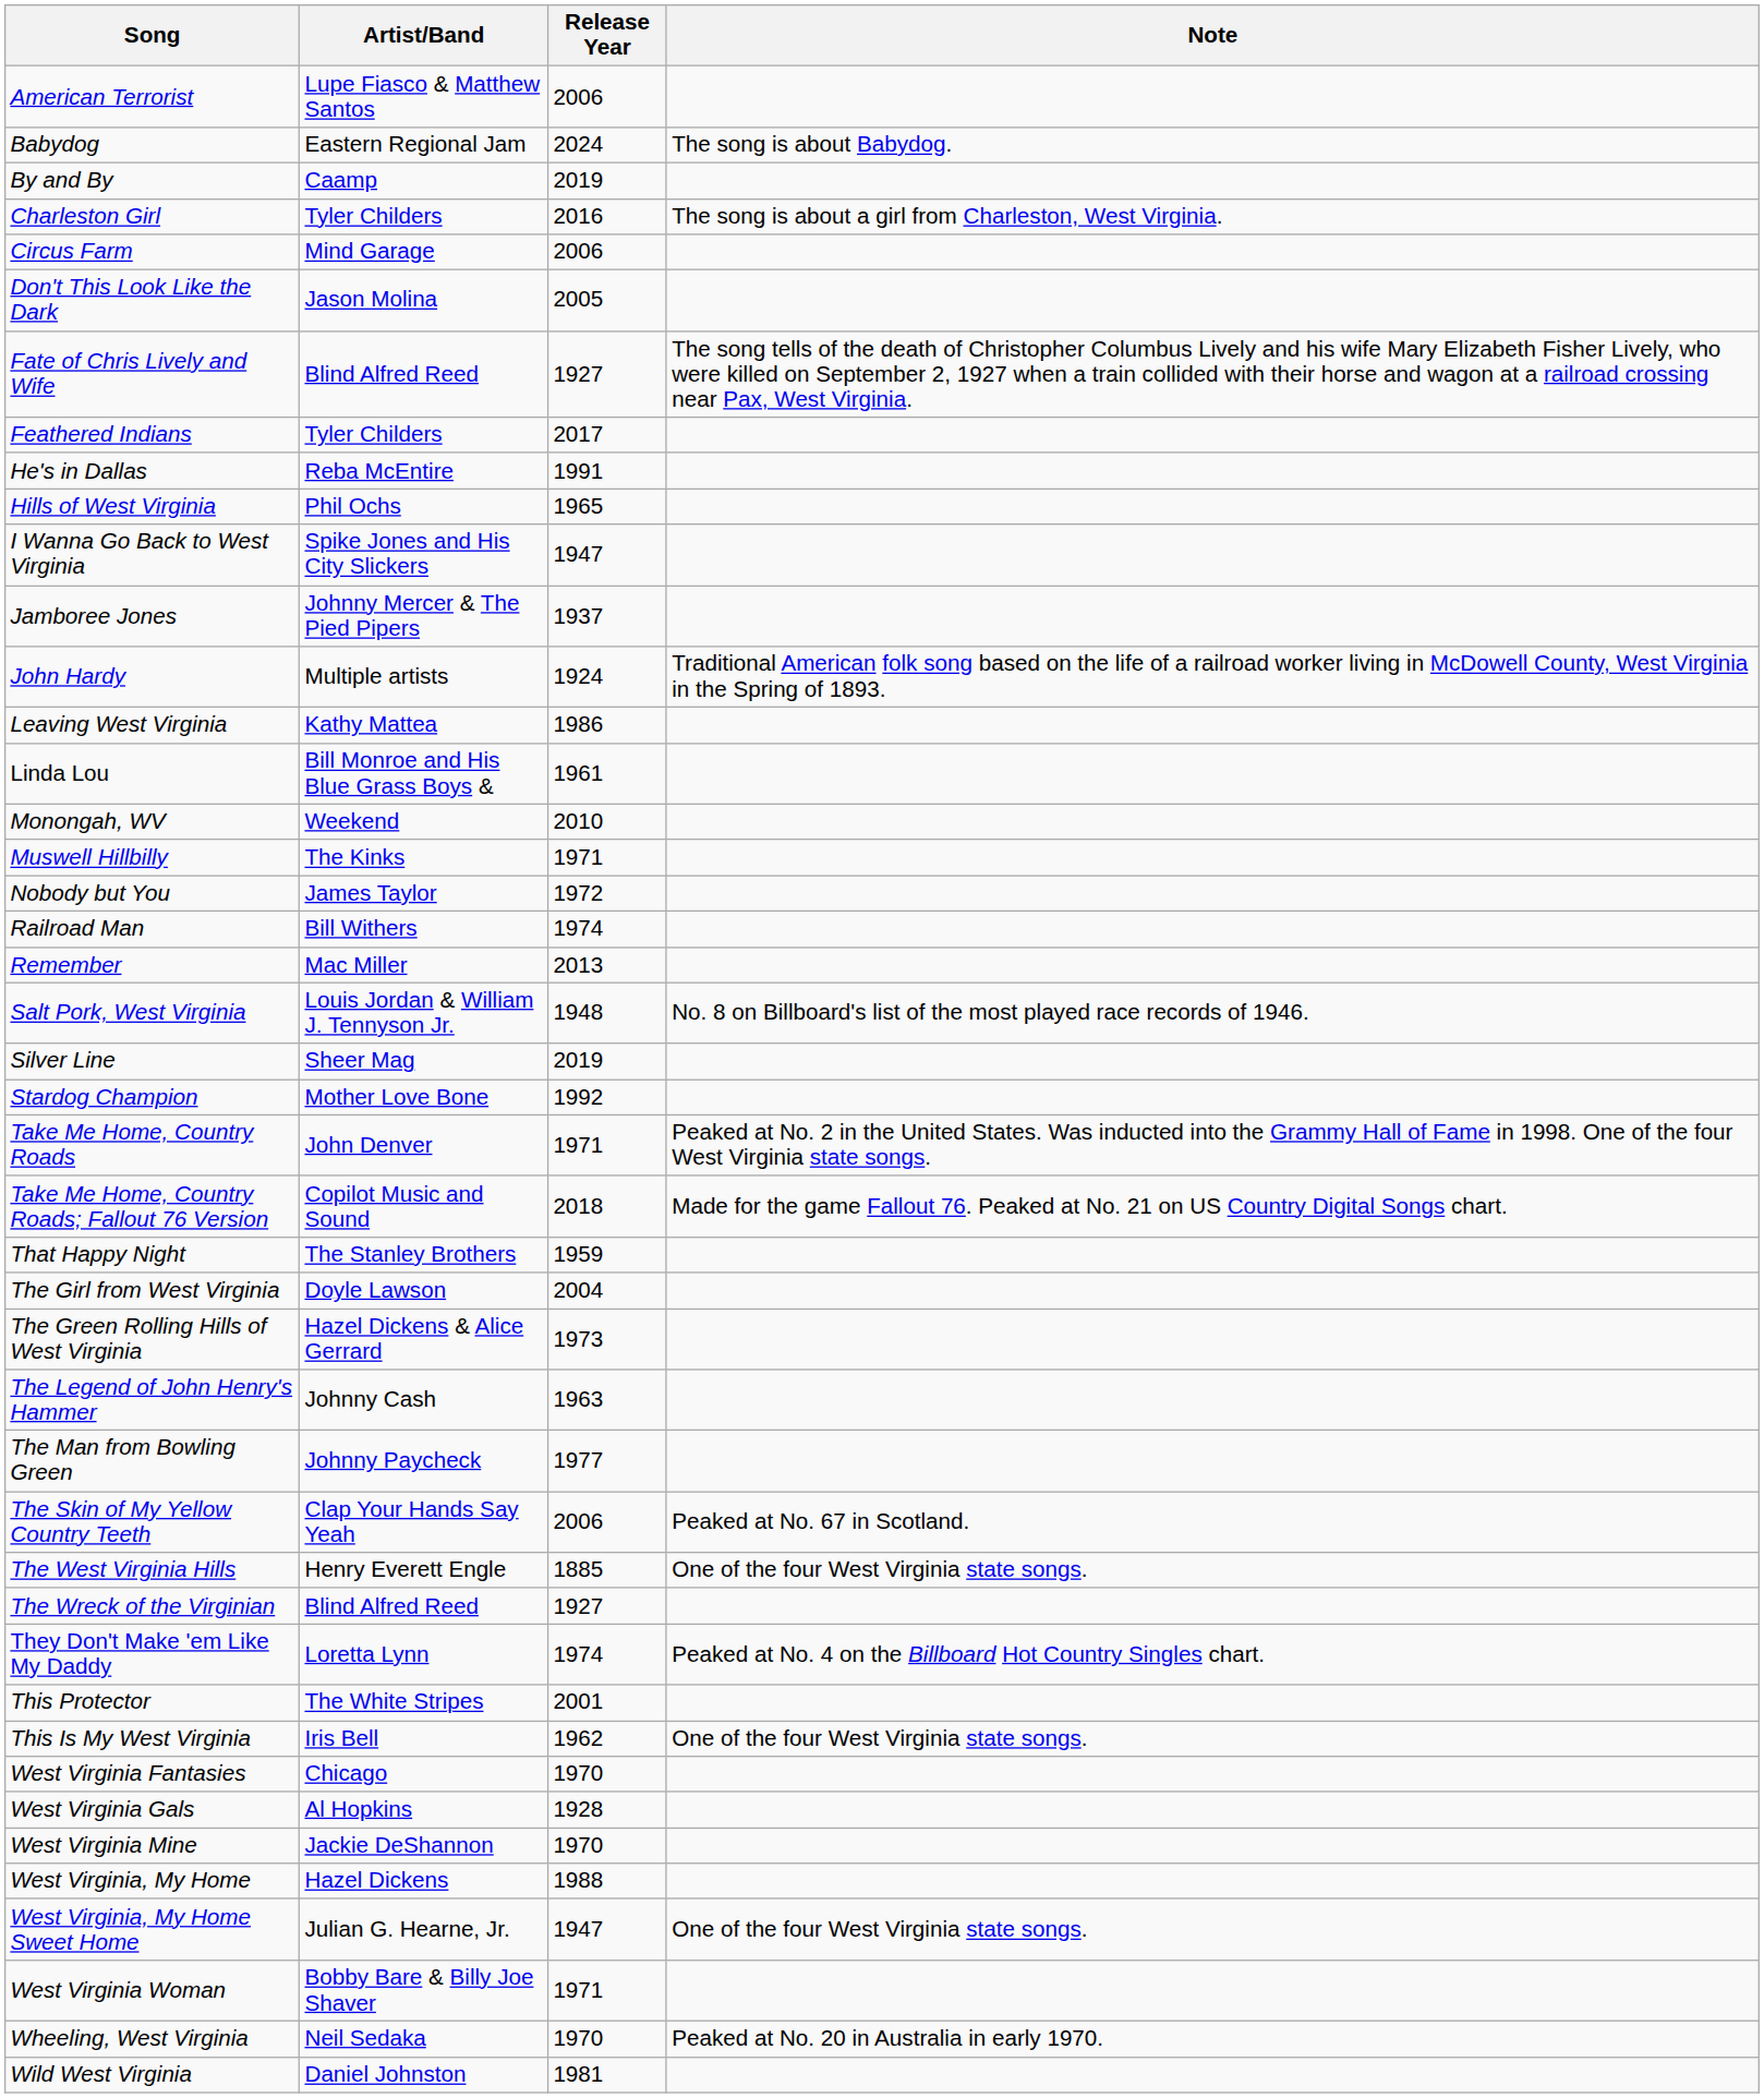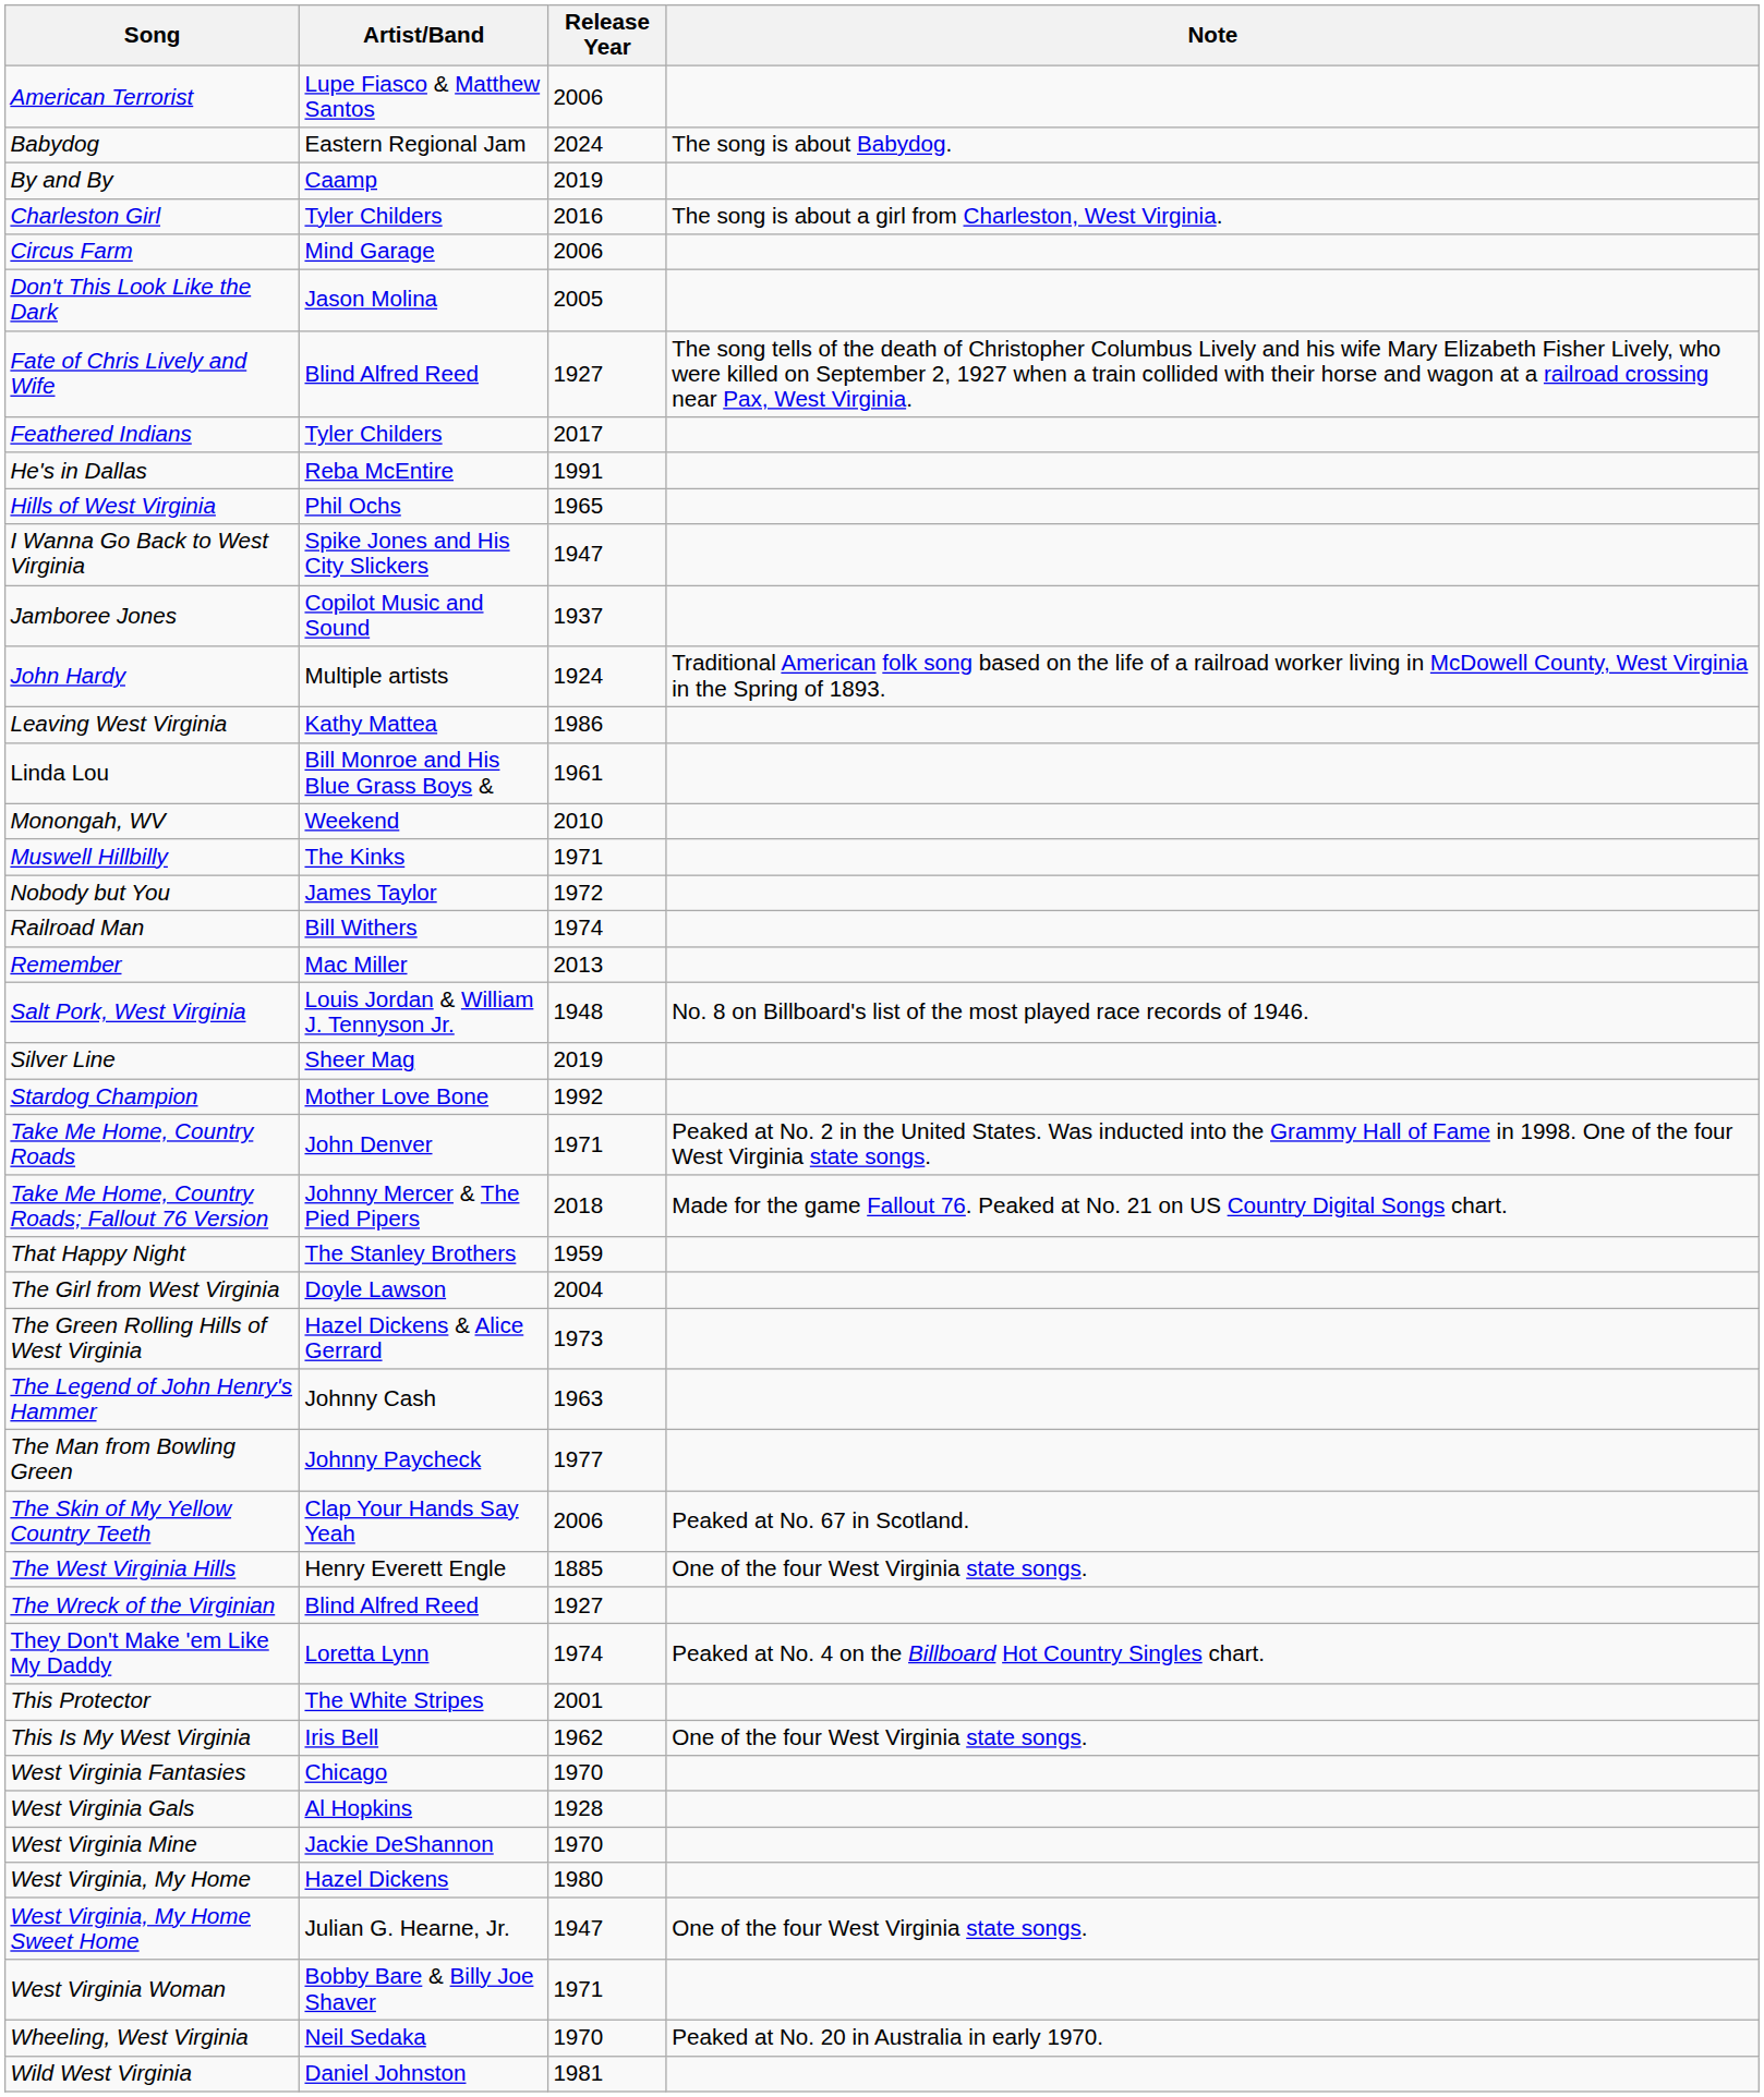 <table class="wikitable sortable">
 <tr>
 <th>Song</th>
 <th>Artist/Band</th>
 <th>Release Year</th>
 <th>Note</th>
 </tr>
 <tr>
 <td><em><a href='#'>American Terrorist</a></em></td>
 <td><a href='#'>Lupe Fiasco</a> & <a href='#'>Matthew Santos</a></td>
 <td>2006</td>
 <td></td>
 </tr>
 <tr>
 <td><em>Babydog</em></td>
 <td>Eastern Regional Jam</td>
 <td>2024</td>
 <td>The song is about <a href='#'>Babydog</a>.</td>
 </tr>
 <tr>
 <td><em>By and By</em></td>
 <td><a href='#'>Caamp</a></td>
 <td>2019</td>
 <td></td>
 </tr>
 <tr>
 <td><em><a href='#'>Charleston Girl</a></em></td>
 <td><a href='#'>Tyler Childers</a></td>
 <td>2016</td>
 <td>The song is about a girl from <a href='#'>Charleston, West Virginia</a>.</td>
 </tr>
 <tr>
 <td><em><a href='#'>Circus Farm</a></em></td>
 <td><a href='#'>Mind Garage</a></td>
 <td>2006</td>
 <td></td>
 </tr>
 <tr>
 <td><em><a href='#'>Don't This Look Like the Dark</a></em></td>
 <td><a href='#'>Jason Molina</a></td>
 <td>2005</td>
 <td></td>
 </tr>
 <tr>
 <td><em><a href='#'>Fate of Chris Lively and Wife</a></em></td>
 <td><a href='#'>Blind Alfred Reed</a></td>
 <td>1927</td>
 <td>The song tells of the death of Christopher Columbus Lively and his wife Mary Elizabeth Fisher Lively, who were killed on September 2, 1927 when a train collided with their horse and wagon at a <a href='#'>railroad crossing</a> near <a href='#'>Pax, West Virginia</a>.</td>
 </tr>
 <tr>
 <td><em><a href='#'>Feathered Indians</a></em></td>
 <td><a href='#'>Tyler Childers</a></td>
 <td>2017</td>
 <td></td>
 </tr>
 <tr>
 <td><em>He's in Dallas</em></td>
 <td><a href='#'>Reba McEntire</a></td>
 <td>1991</td>
 <td></td>
 </tr>
 <tr>
 <td><em><a href='#'>Hills of West Virginia</a></em></td>
 <td><a href='#'>Phil Ochs</a></td>
 <td>1965</td>
 <td></td>
 </tr>
 <tr>
 <td><em>I Wanna Go Back to West Virginia</em></td>
 <td><a href='#'>Spike Jones and His City Slickers</a></td>
 <td>1947</td>
 <td></td>
 </tr>
 <tr>
 <td><em>Jamboree Jones</em></td>
-<td><a href='#'>Johnny Mercer</a> & <a href='#'>The Pied Pipers</a></td>
+<td><a href='#'>Copilot Music and Sound</a></td>
 <td>1937</td>
 <td></td>
 </tr>
 <tr>
 <td><em><a href='#'>John Hardy</a></em></td>
 <td>Multiple artists</td>
 <td>1924</td>
 <td>Traditional <a href='#'>American</a> <a href='#'>folk song</a> based on the life of a railroad worker living in <a href='#'>McDowell County, West Virginia</a> in the Spring of 1893.</td>
 </tr>
 <tr>
 <td><em>Leaving West Virginia</em></td>
 <td><a href='#'>Kathy Mattea</a></td>
 <td>1986</td>
 <td></td>
 </tr>
 <tr>
 <td>Linda Lou</td>
 <td><a href='#'>Bill Monroe and His Blue Grass Boys</a> &</td>
 <td>1961</td>
 <td></td>
 </tr>
 <tr>
 <td><em>Monongah, WV</em></td>
 <td><a href='#'>Weekend</a></td>
 <td>2010</td>
 <td></td>
 </tr>
 <tr>
 <td><em><a href='#'>Muswell Hillbilly</a></em></td>
 <td><a href='#'>The Kinks</a></td>
 <td>1971</td>
 <td></td>
 </tr>
 <tr>
 <td><em>Nobody but You</em></td>
 <td><a href='#'>James Taylor</a></td>
 <td>1972</td>
 <td></td>
 </tr>
 <tr>
 <td><em>Railroad Man</em></td>
 <td><a href='#'>Bill Withers</a></td>
 <td>1974</td>
 <td></td>
 </tr>
 <tr>
 <td><em><a href='#'>Remember</a></em></td>
 <td><a href='#'>Mac Miller</a></td>
 <td>2013</td>
 <td></td>
 </tr>
 <tr>
 <td><em><a href='#'>Salt Pork, West Virginia</a></em></td>
 <td><a href='#'>Louis Jordan</a> & <a href='#'>William J. Tennyson Jr.</a></td>
 <td>1948</td>
 <td>No. 8 on Billboard's list of the most played race records of 1946.</td>
 </tr>
 <tr>
 <td><em>Silver Line</em></td>
 <td><a href='#'>Sheer Mag</a></td>
 <td>2019</td>
 <td></td>
 </tr>
 <tr>
 <td><em><a href='#'>Stardog Champion</a></em></td>
 <td><a href='#'>Mother Love Bone</a></td>
 <td>1992</td>
 <td></td>
 </tr>
 <tr>
 <td><em><a href='#'>Take Me Home, Country Roads</a></em></td>
 <td><a href='#'>John Denver</a></td>
 <td>1971</td>
 <td>Peaked at No. 2 in the United States. Was inducted into the <a href='#'>Grammy Hall of Fame</a> in 1998. One of the four West Virginia <a href='#'>state songs</a>.</td>
 </tr>
 <tr>
 <td><em><a href='#'>Take Me Home, Country Roads; Fallout 76 Version</a></em></td>
-<td><a href='#'>Copilot Music and Sound</a></td>
+<td><a href='#'>Johnny Mercer</a> & <a href='#'>The Pied Pipers</a></td>
 <td>2018</td>
 <td>Made for the game <a href='#'>Fallout 76</a>. Peaked at No. 21 on US <a href='#'>Country Digital Songs</a> chart.</td>
 </tr>
 <tr>
 <td><em>That Happy Night</em></td>
 <td><a href='#'>The Stanley Brothers</a></td>
 <td>1959</td>
 <td></td>
 </tr>
 <tr>
 <td><em>The Girl from West Virginia</em></td>
 <td><a href='#'>Doyle Lawson</a></td>
 <td>2004</td>
 <td></td>
 </tr>
 <tr>
 <td><em>The Green Rolling Hills of West Virginia</em></td>
 <td><a href='#'>Hazel Dickens</a> & <a href='#'>Alice Gerrard</a></td>
 <td>1973</td>
 <td></td>
 </tr>
 <tr>
 <td><em><a href='#'>The Legend of John Henry's Hammer</a></em></td>
 <td>Johnny Cash</td>
 <td>1963</td>
 <td></td>
 </tr>
 <tr>
 <td><em>The Man from Bowling Green</em></td>
 <td><a href='#'>Johnny Paycheck</a></td>
 <td>1977</td>
 <td></td>
 </tr>
 <tr>
 <td><em><a href='#'>The Skin of My Yellow Country Teeth</a></em></td>
 <td><a href='#'>Clap Your Hands Say Yeah</a></td>
 <td>2006</td>
 <td>Peaked at No. 67 in Scotland.</td>
 </tr>
 <tr>
 <td><em><a href='#'>The West Virginia Hills</a></em></td>
 <td>Henry Everett Engle</td>
 <td>1885</td>
 <td>One of the four West Virginia <a href='#'>state songs</a>.</td>
 </tr>
 <tr>
 <td><em><a href='#'>The Wreck of the Virginian</a></em></td>
 <td><a href='#'>Blind Alfred Reed</a></td>
 <td>1927</td>
 <td></td>
 </tr>
 <tr>
 <td><a href='#'>They Don't Make 'em Like My Daddy</a></td>
 <td><a href='#'>Loretta Lynn</a></td>
 <td>1974</td>
 <td>Peaked at No. 4 on the <em><a href='#'>Billboard</a></em> <a href='#'>Hot Country Singles</a> chart.</td>
 </tr>
 <tr>
 <td><em>This Protector</em></td>
 <td><a href='#'>The White Stripes</a></td>
 <td>2001</td>
 <td></td>
 </tr>
 <tr>
 <td><em>This Is My West Virginia</em></td>
 <td><a href='#'>Iris Bell</a></td>
 <td>1962</td>
 <td>One of the four West Virginia <a href='#'>state songs</a>.</td>
 </tr>
 <tr>
 <td><em>West Virginia Fantasies</em></td>
 <td><a href='#'>Chicago</a></td>
 <td>1970</td>
 <td></td>
 </tr>
 <tr>
 <td><em>West Virginia Gals</em></td>
 <td><a href='#'>Al Hopkins</a></td>
 <td>1928</td>
 <td></td>
 </tr>
 <tr>
 <td><em>West Virginia Mine</em></td>
 <td><a href='#'>Jackie DeShannon</a></td>
 <td>1970</td>
 <td></td>
 </tr>
 <tr>
 <td><em>West Virginia, My Home</em></td>
 <td><a href='#'>Hazel Dickens</a></td>
-<td>1988</td>
+<td>1980</td>
 <td></td>
 </tr>
 <tr>
 <td><em><a href='#'>West Virginia, My Home Sweet Home</a></em></td>
 <td>Julian G. Hearne, Jr.</td>
 <td>1947</td>
 <td>One of the four West Virginia <a href='#'>state songs</a>.</td>
 </tr>
 <tr>
 <td><em>West Virginia Woman</em></td>
 <td><a href='#'>Bobby Bare</a> & <a href='#'>Billy Joe Shaver</a></td>
 <td>1971</td>
 <td></td>
 </tr>
 <tr>
 <td><em>Wheeling, West Virginia</em></td>
 <td><a href='#'>Neil Sedaka</a></td>
 <td>1970</td>
 <td>Peaked at No. 20 in Australia in early 1970.</td>
 </tr>
 <tr>
 <td><em>Wild West Virginia</em></td>
 <td><a href='#'>Daniel Johnston</a></td>
 <td>1981</td>
 <td></td>
 </tr>
 </table>
